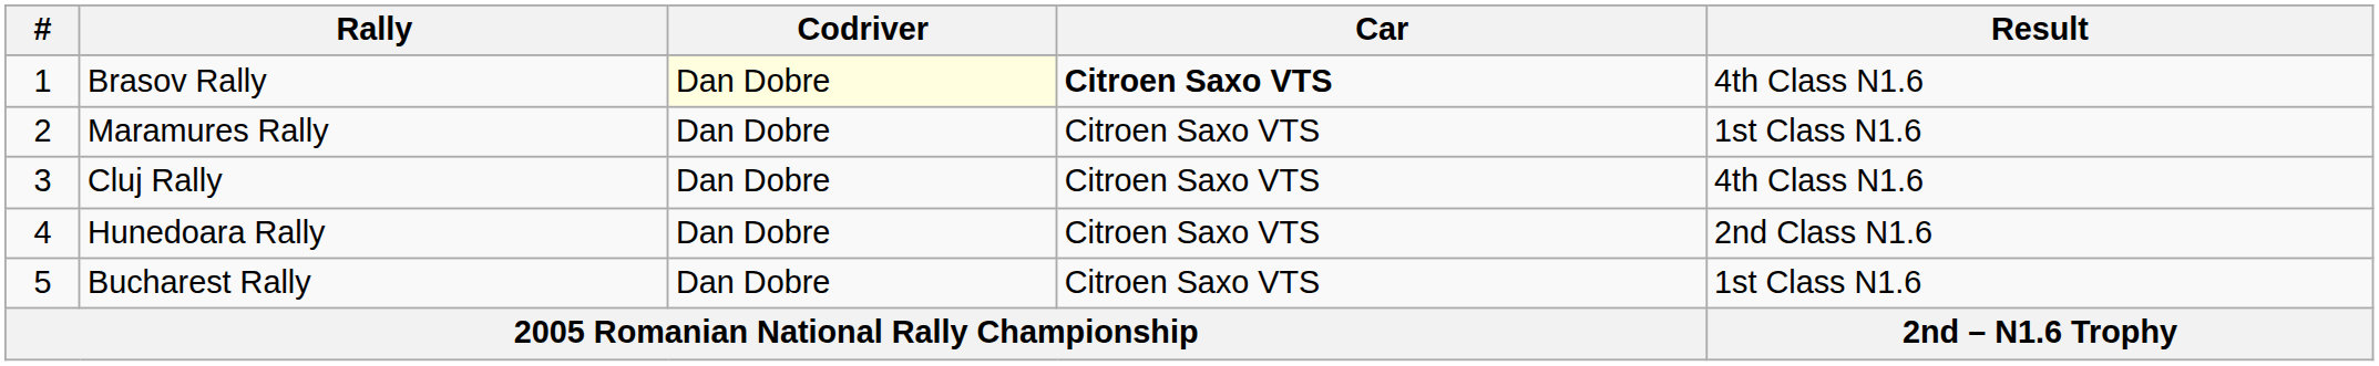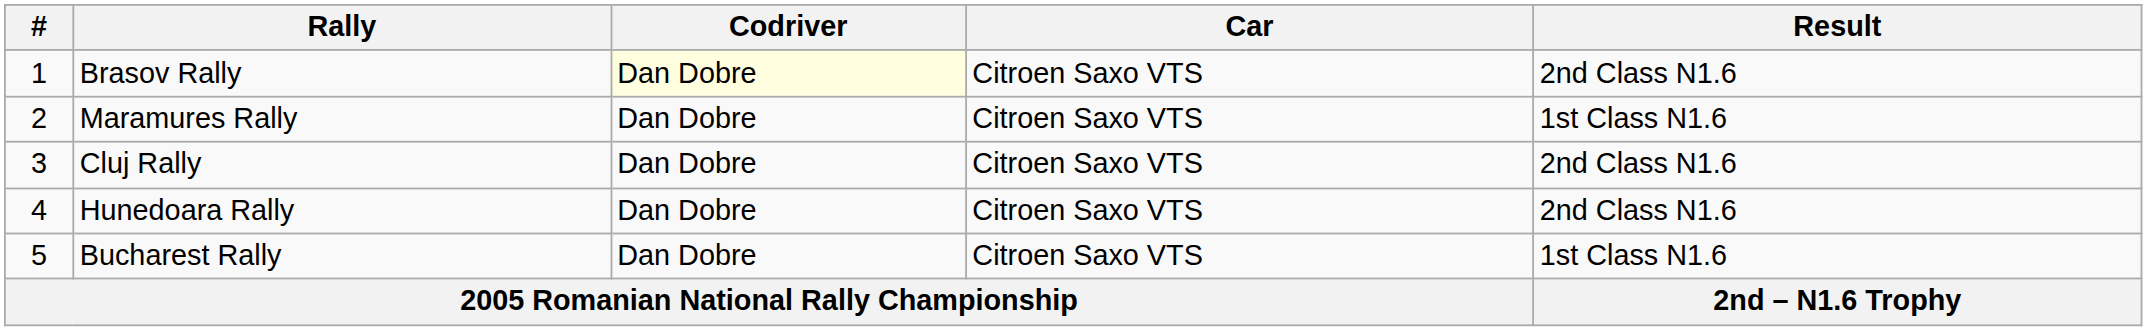 <table class="wikitable" width="75%">
 <tr>
 <th>#</th>
 <th>Rally</th>
 <th>Codriver</th>
 <th>Car</th>
 <th>Result</th>
 </tr>
 <tr>
 <td align="center">1</td>
 <td>Brasov Rally</td>
 <td style="background: lightyellow;">Dan Dobre</td>
-<td><strong>Citroen Saxo VTS</strong></td>
-<td>4th Class N1.6</td>
+<td>Citroen Saxo VTS</td>
+<td>2nd Class N1.6</td>
 </tr>
 <tr>
 <td align="center">2</td>
 <td>Maramures Rally</td>
 <td>Dan Dobre</td>
 <td>Citroen Saxo VTS</td>
 <td>1st Class N1.6</td>
 </tr>
 <tr>
 <td align="center">3</td>
 <td>Cluj Rally</td>
 <td>Dan Dobre</td>
 <td>Citroen Saxo VTS</td>
-<td>4th Class N1.6</td>
+<td>2nd Class N1.6</td>
 </tr>
 <tr>
 <td align="center">4</td>
 <td>Hunedoara Rally</td>
 <td>Dan Dobre</td>
 <td>Citroen Saxo VTS</td>
 <td>2nd Class N1.6</td>
 </tr>
 <tr>
 <td align="center">5</td>
 <td>Bucharest Rally</td>
 <td>Dan Dobre</td>
 <td>Citroen Saxo VTS</td>
 <td>1st Class N1.6</td>
 </tr>
 <tr>
 <th scope="row" colspan=4>2005 Romanian National Rally Championship</th>
 <th>2nd – N1.6 Trophy</th>
 </tr>
 </table>
